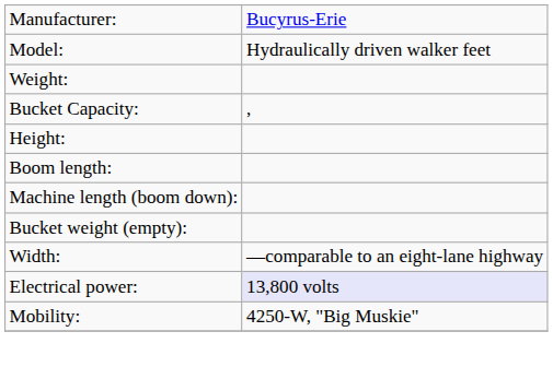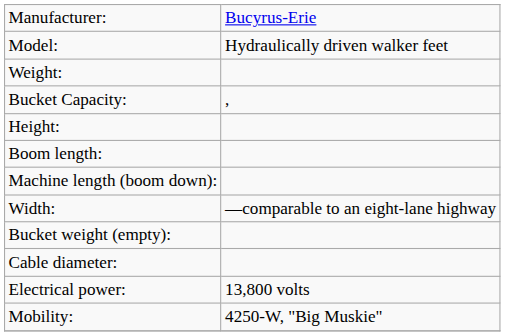 <table class="wikitable">
 <tr>
 <td>Manufacturer:</td>
 <td><a href='#'>Bucyrus-Erie</a></td>
 </tr>
 <tr>
 <td>Model:</td>
 <td>Hydraulically driven walker feet</td>
 </tr>
 <tr>
 <td>Weight:</td>
 <td></td>
 </tr>
 <tr>
 <td>Bucket Capacity:</td>
 <td>, </td>
 </tr>
 <tr>
 <td>Height:</td>
 <td></td>
 </tr>
 <tr>
 <td>Boom length:</td>
 <td></td>
 </tr>
 <tr>
 <td>Machine length (boom down):</td>
 <td></td>
 </tr>
 <tr>
+<td>Width:</td>
+<td>—comparable to an eight-lane highway</td>
+</tr>
+<tr>
 <td>Bucket weight (empty):</td>
 <td></td>
 </tr>
 <tr>
-<td>Width:</td>
-<td>—comparable to an eight-lane highway</td>
+<td>Cable diameter:</td>
+<td></td>
 </tr>
 <tr>
 <td>Electrical power:</td>
-<td style="background: lavender;">13,800 volts</td>
+<td>13,800 volts</td>
 </tr>
 <tr>
 <td>Mobility:</td>
 <td>4250-W, "Big Muskie"</td>
 </tr>
 <tr>
 </tr>
 </table>
